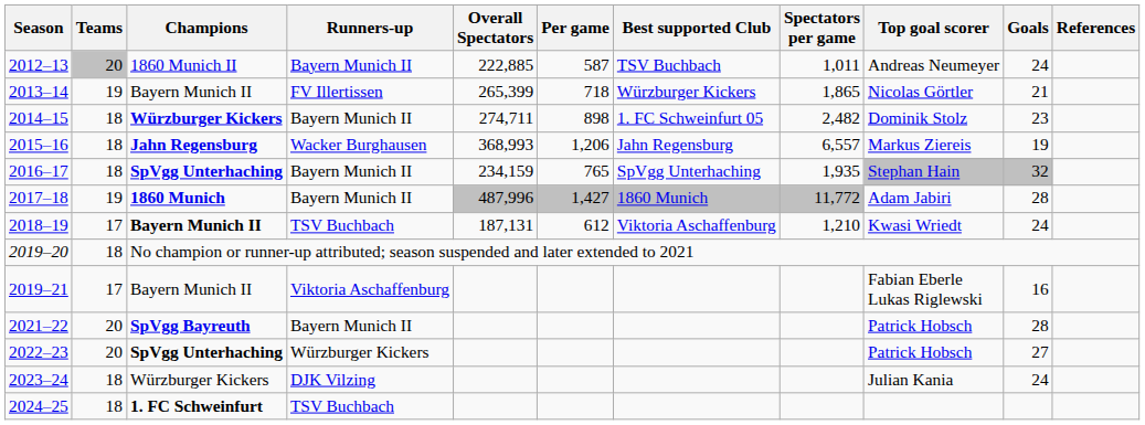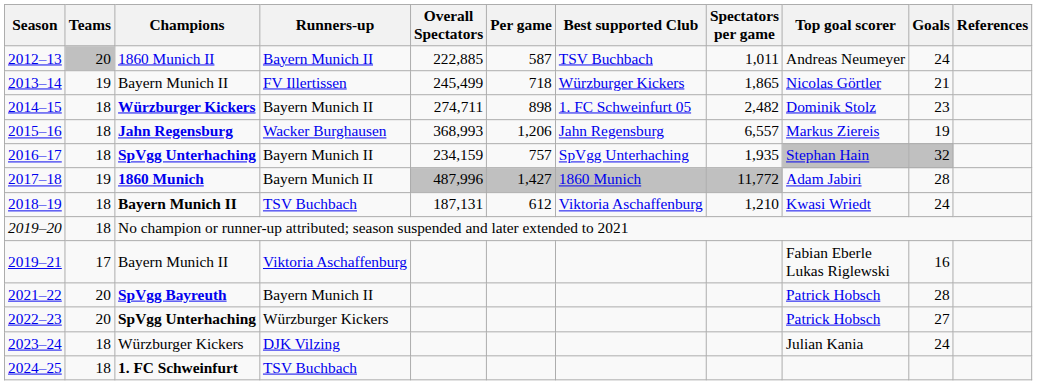 <table class="wikitable">
 <tr>
 <th>Season</th>
 <th>Teams</th>
 <th>Champions</th>
 <th>Runners-up</th>
 <th>Overall <br> Spectators</th>
 <th>Per game</th>
 <th>Best supported Club</th>
 <th>Spectators <br> per game</th>
 <th>Top goal scorer</th>
 <th>Goals</th>
 <th>References</th>
 </tr>
 <tr>
 <td><a href='#'>2012–13</a></td>
 <td style=" text-align: right; background:silver;">20</td>
 <td><a href='#'>1860 Munich II</a></td>
 <td><a href='#'>Bayern Munich II</a></td>
 <td style="text-align: right;">222,885</td>
 <td style="text-align: right;">587</td>
 <td><a href='#'>TSV Buchbach</a></td>
 <td style="text-align: right;">1,011</td>
 <td> Andreas Neumeyer </td>
 <td style="text-align: right;">24</td>
 <td style="text-align: center;"></td>
 </tr>
 <tr>
 <td><a href='#'>2013–14</a></td>
 <td style="text-align: right;">19</td>
 <td FC Bayern Munich II>Bayern Munich II</td>
 <td><a href='#'>FV Illertissen</a></td>
-<td style="text-align: right;">265,399</td>
+<td style="text-align: right;">245,499</td>
 <td style="text-align: right;">718</td>
 <td><a href='#'>Würzburger Kickers</a></td>
 <td style="text-align: right;">1,865</td>
 <td> <a href='#'>Nicolas Görtler</a> </td>
 <td style="text-align: right;">21</td>
 <td style="text-align: center;"></td>
 </tr>
 <tr>
 <td><a href='#'>2014–15</a></td>
 <td style="text-align: right;">18</td>
 <td><strong><a href='#'>Würzburger Kickers</a></strong></td>
 <td>Bayern Munich II</td>
 <td style="text-align: right;">274,711</td>
 <td style="text-align: right;">898</td>
 <td><a href='#'>1. FC Schweinfurt 05</a></td>
 <td style="text-align: right;">2,482</td>
 <td> <a href='#'>Dominik Stolz</a> </td>
 <td style="text-align: right;">23</td>
 <td style="text-align: center;"></td>
 </tr>
 <tr>
 <td><a href='#'>2015–16</a></td>
 <td style="text-align: right;">18</td>
 <td><strong><a href='#'>Jahn Regensburg</a></strong></td>
 <td><a href='#'>Wacker Burghausen</a></td>
 <td style="text-align: right;">368,993</td>
 <td style="text-align: right;">1,206</td>
 <td><a href='#'>Jahn Regensburg</a></td>
 <td style="text-align: right;">6,557</td>
 <td> <a href='#'>Markus Ziereis</a> </td>
 <td style="text-align: right;">19</td>
 <td style="text-align: center;"></td>
 </tr>
 <tr>
 <td><a href='#'>2016–17</a></td>
 <td style="text-align: right;">18</td>
 <td><strong><a href='#'>SpVgg Unterhaching</a></strong></td>
 <td>Bayern Munich II</td>
 <td style="text-align: right;">234,159</td>
-<td style="text-align: right;">765</td>
+<td style="text-align: right;">757</td>
 <td><a href='#'>SpVgg Unterhaching</a></td>
 <td style="text-align: right;">1,935</td>
 <td style="background:silver;"> <a href='#'>Stephan Hain</a> </td>
 <td style="text-align: right; background:silver;">32</td>
 <td style="text-align: center;"></td>
 </tr>
 <tr>
 <td><a href='#'>2017–18</a></td>
 <td style="text-align: right;">19</td>
 <td><strong><a href='#'>1860 Munich</a></strong></td>
 <td>Bayern Munich II</td>
 <td style="text-align: right; background:silver;">487,996</td>
 <td style="text-align: right; background:silver;">1,427</td>
 <td style="background:silver;"><a href='#'>1860 Munich</a></td>
 <td style="text-align: right; background:silver;">11,772</td>
 <td> <a href='#'>Adam Jabiri</a> </td>
 <td style="text-align: right;">28</td>
 <td style="text-align: center;"></td>
 </tr>
 <tr>
 <td><a href='#'>2018–19</a></td>
-<td style="text-align: right;">17</td>
+<td style="text-align: right;">18</td>
 <td><strong>Bayern Munich II</strong></td>
 <td><a href='#'>TSV Buchbach</a></td>
 <td style="text-align: right;">187,131</td>
 <td style="text-align: right;">612</td>
 <td><a href='#'>Viktoria Aschaffenburg</a></td>
 <td style="text-align: right;">1,210</td>
 <td> <a href='#'>Kwasi Wriedt</a> </td>
 <td style="text-align: right;">24</td>
 <td style="text-align: center;"></td>
 </tr>
 <tr>
 <td><em>2019–20</em></td>
 <td style="text-align: right;">18</td>
 <td colspan=9>No champion or runner-up attributed; season suspended and later extended to 2021</td>
 </tr>
 <tr>
 <td><a href='#'>2019–21</a></td>
 <td style="text-align: right;">17</td>
 <td FC Bayern Munich II>Bayern Munich II</td>
 <td><a href='#'>Viktoria Aschaffenburg</a></td>
 <td style="text-align: right;"></td>
 <td style="text-align: right;"></td>
 <td></td>
 <td style="text-align: right;"></td>
 <td> Fabian Eberle <br> Lukas Riglewski </td>
 <td style="text-align: right;">16</td>
 <td style="text-align: center;"></td>
 </tr>
 <tr>
 <td><a href='#'>2021–22</a></td>
 <td style="text-align: right;">20</td>
 <td><strong><a href='#'>SpVgg Bayreuth</a></strong></td>
 <td>Bayern Munich II</td>
 <td style="text-align: right;"></td>
 <td style="text-align: right;"></td>
 <td></td>
 <td style="text-align: right;"></td>
 <td> <a href='#'>Patrick Hobsch</a> </td>
 <td style="text-align: right;">28</td>
 <td style="text-align: center;"></td>
 </tr>
 <tr>
 <td><a href='#'>2022–23</a></td>
 <td style="text-align: right;">20</td>
 <td><strong>SpVgg Unterhaching</strong></td>
 <td>Würzburger Kickers</td>
 <td style="text-align: right;"></td>
 <td style="text-align: right;"></td>
 <td></td>
 <td style="text-align: right;"></td>
 <td> <a href='#'>Patrick Hobsch</a> </td>
 <td style="text-align: right;">27</td>
 <td style="text-align: center;"></td>
 </tr>
 <tr>
 <td><a href='#'>2023–24</a></td>
 <td style="text-align: right;">18</td>
 <td>Würzburger Kickers</td>
 <td><a href='#'>DJK Vilzing</a></td>
 <td style="text-align: right;"></td>
 <td style="text-align: right;"></td>
 <td></td>
 <td style="text-align: right;"></td>
 <td> Julian Kania </td>
 <td style="text-align: right;">24</td>
 <td style="text-align: center;"></td>
 </tr>
 <tr>
 <td><a href='#'>2024–25</a></td>
 <td style="text-align: right;">18</td>
 <td><strong>1. FC Schweinfurt</strong></td>
 <td><a href='#'>TSV Buchbach</a></td>
 <td style="text-align: right;"></td>
 <td style="text-align: right;"></td>
 <td></td>
 <td style="text-align: right;"></td>
 <td></td>
 <td style="text-align: right;"></td>
 <td style="text-align: center;"></td>
 </tr>
 </table>
